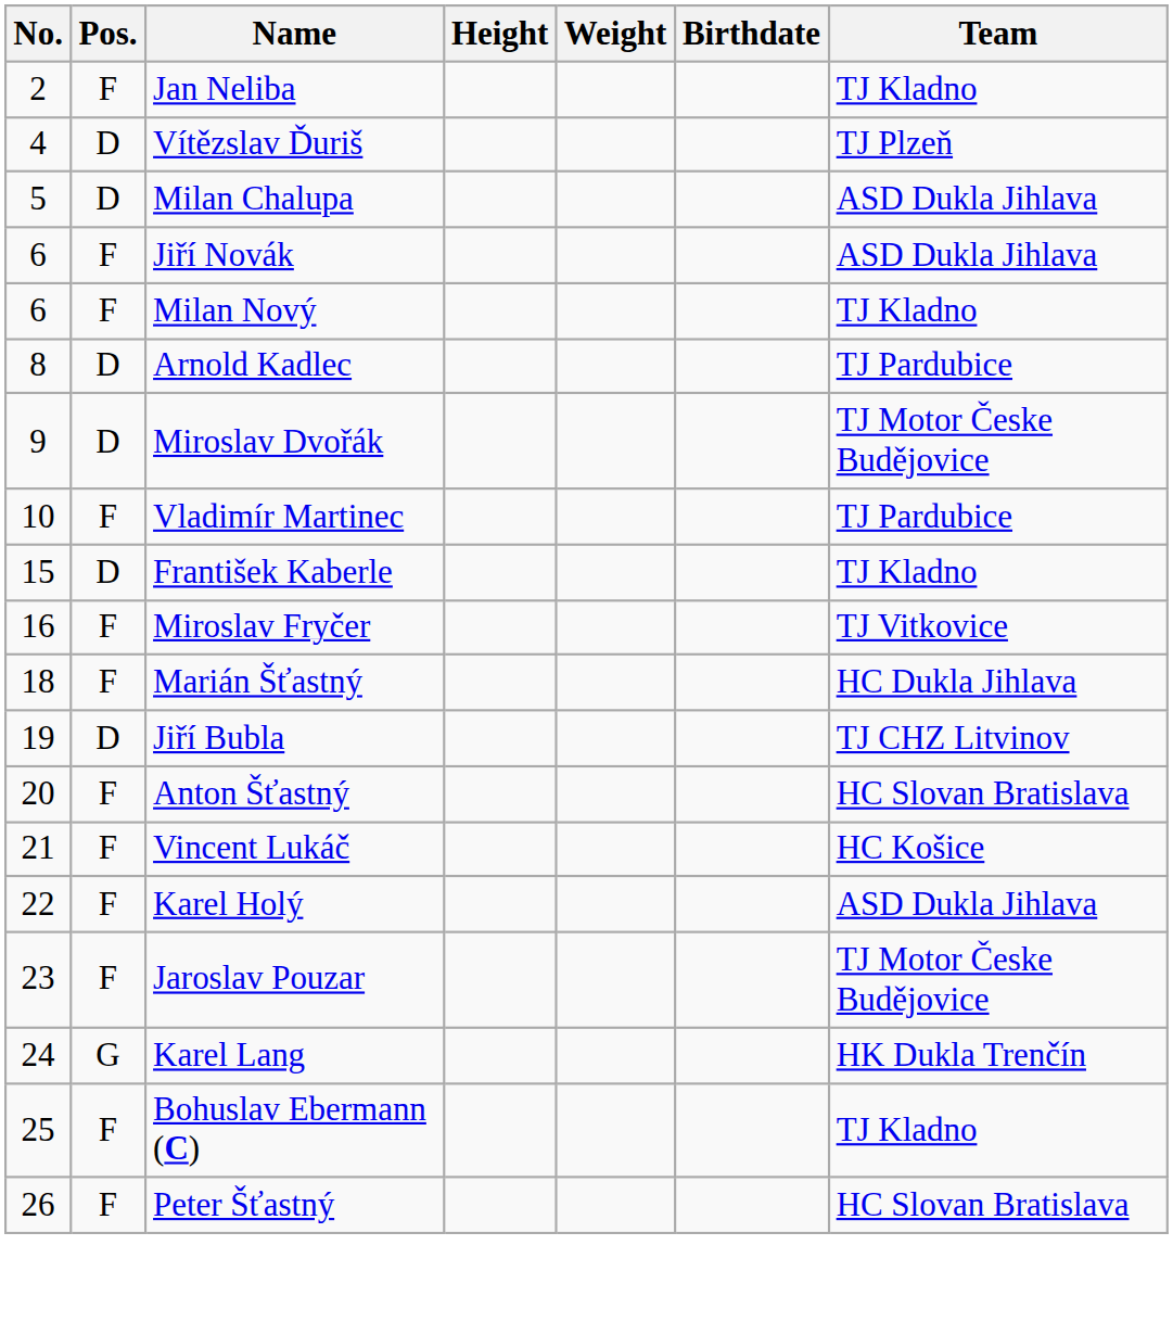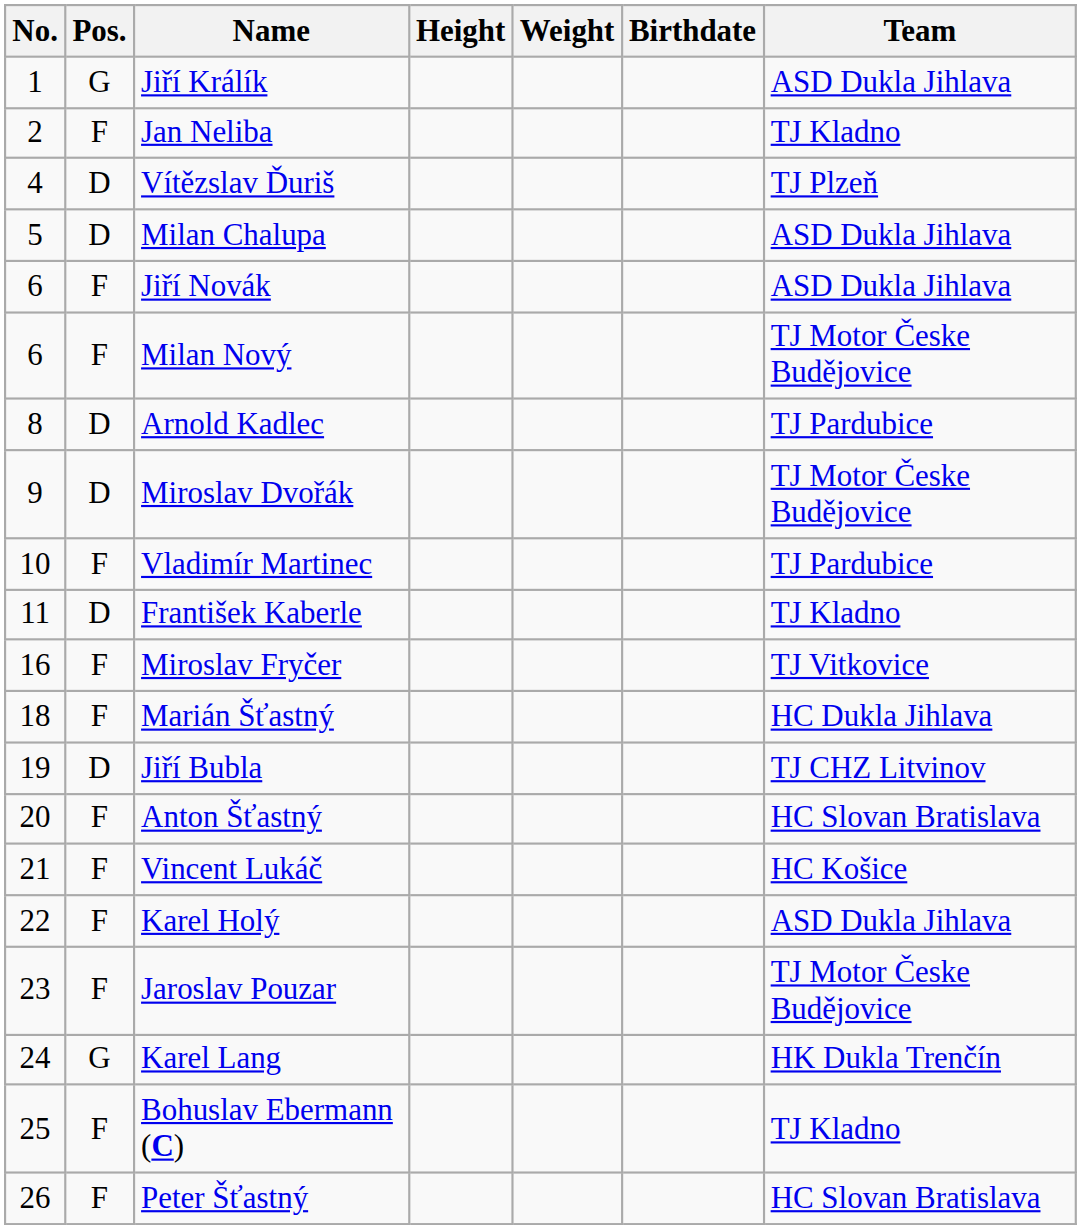 <table class="wikitable sortable" width="80%" style="font-size: 90%; text-align: center;">
 <tr>
 <th>No.</th>
 <th>Pos.</th>
 <th>Name</th>
 <th>Height</th>
 <th>Weight</th>
 <th>Birthdate</th>
 <th>Team</th>
+</tr>
+<tr>
+<td>1</td>
+<td>G</td>
+<td style="text-align:left;"><a href='#'>Jiří Králík</a></td>
+<td></td>
+<td></td>
+<td style="text-align:right;"></td>
+<td style="text-align:left;"> <a href='#'>ASD Dukla Jihlava</a></td>
 </tr>
 <tr>
 <td>2</td>
 <td>F</td>
 <td style="text-align:left;"><a href='#'>Jan Neliba</a></td>
 <td></td>
 <td></td>
 <td style="text-align:right;"></td>
 <td style="text-align:left;"> <a href='#'>TJ Kladno</a></td>
 </tr>
 <tr>
 <td>4</td>
 <td>D</td>
 <td style="text-align:left;"><a href='#'>Vítězslav Ďuriš</a></td>
 <td></td>
 <td></td>
 <td style="text-align:right;"></td>
 <td style="text-align:left;"> <a href='#'>TJ Plzeň</a></td>
 </tr>
 <tr>
 <td>5</td>
 <td>D</td>
 <td style="text-align:left;"><a href='#'>Milan Chalupa</a></td>
 <td></td>
 <td></td>
 <td style="text-align:right;"></td>
 <td style="text-align:left;"> <a href='#'>ASD Dukla Jihlava</a></td>
 </tr>
 <tr>
 <td>6</td>
 <td>F</td>
 <td style="text-align:left;"><a href='#'>Jiří Novák</a></td>
 <td></td>
 <td></td>
 <td style="text-align:right;"></td>
 <td style="text-align:left;"> <a href='#'>ASD Dukla Jihlava</a></td>
 </tr>
 <tr>
 <td>6</td>
 <td>F</td>
 <td style="text-align:left;"><a href='#'>Milan Nový</a></td>
 <td></td>
 <td></td>
 <td style="text-align:right;"></td>
-<td style="text-align:left;"> <a href='#'>TJ Kladno</a></td>
+<td style="text-align:left;"> <a href='#'>TJ Motor Česke Budějovice</a></td>
 </tr>
 <tr>
 <td>8</td>
 <td>D</td>
 <td style="text-align:left;"><a href='#'>Arnold Kadlec</a></td>
 <td></td>
 <td></td>
 <td style="text-align:right;"></td>
 <td style="text-align:left;"> <a href='#'>TJ Pardubice</a></td>
 </tr>
 <tr>
 <td>9</td>
 <td>D</td>
 <td style="text-align:left;"><a href='#'>Miroslav Dvořák</a></td>
 <td></td>
 <td></td>
 <td style="text-align:right;"></td>
 <td style="text-align:left;"> <a href='#'>TJ Motor Česke Budějovice</a></td>
 </tr>
 <tr>
 <td>10</td>
 <td>F</td>
 <td style="text-align:left;"><a href='#'>Vladimír Martinec</a></td>
 <td></td>
 <td></td>
 <td style="text-align:right;"></td>
 <td style="text-align:left;"> <a href='#'>TJ Pardubice</a></td>
 </tr>
 <tr>
-<td>15</td>
+<td>11</td>
 <td>D</td>
 <td style="text-align:left;"><a href='#'>František Kaberle</a></td>
 <td></td>
 <td></td>
 <td style="text-align:right;"></td>
 <td style="text-align:left;"> <a href='#'>TJ Kladno</a></td>
 </tr>
 <tr>
 <td>16</td>
 <td>F</td>
 <td style="text-align:left;"><a href='#'>Miroslav Fryčer</a></td>
 <td></td>
 <td></td>
 <td style="text-align:right;"></td>
 <td style="text-align:left;"> <a href='#'>TJ Vitkovice</a></td>
 </tr>
 <tr>
 <td>18</td>
 <td>F</td>
 <td style="text-align:left;"><a href='#'>Marián Šťastný</a></td>
 <td></td>
 <td></td>
 <td style="text-align:right;"></td>
 <td style="text-align:left;"> <a href='#'>HC Dukla Jihlava</a></td>
 </tr>
 <tr>
 <td>19</td>
 <td>D</td>
 <td style="text-align:left;"><a href='#'>Jiří Bubla</a></td>
 <td></td>
 <td></td>
 <td style="text-align:right;"></td>
 <td style="text-align:left;"> <a href='#'>TJ CHZ Litvinov</a></td>
 </tr>
 <tr>
 <td>20</td>
 <td>F</td>
 <td style="text-align:left;"><a href='#'>Anton Šťastný</a></td>
 <td></td>
 <td></td>
 <td style="text-align:right;"></td>
 <td style="text-align:left;"> <a href='#'>HC Slovan Bratislava</a></td>
 </tr>
 <tr>
 <td>21</td>
 <td>F</td>
 <td style="text-align:left;"><a href='#'>Vincent Lukáč</a></td>
 <td></td>
 <td></td>
 <td style="text-align:right;"></td>
 <td style="text-align:left;"> <a href='#'>HC Košice</a></td>
 </tr>
 <tr>
 <td>22</td>
 <td>F</td>
 <td style="text-align:left;"><a href='#'>Karel Holý</a></td>
 <td></td>
 <td></td>
 <td style="text-align:right;"></td>
 <td style="text-align:left;"> <a href='#'>ASD Dukla Jihlava</a></td>
 </tr>
 <tr>
 <td>23</td>
 <td>F</td>
 <td style="text-align:left;"><a href='#'>Jaroslav Pouzar</a></td>
 <td></td>
 <td></td>
 <td style="text-align:right;"></td>
 <td style="text-align:left;"> <a href='#'>TJ Motor Česke Budějovice</a></td>
 </tr>
 <tr>
 <td>24</td>
 <td>G</td>
 <td style="text-align:left;"><a href='#'>Karel Lang</a></td>
 <td></td>
 <td></td>
 <td style="text-align:right;"></td>
 <td style="text-align:left;"> <a href='#'>HK Dukla Trenčín</a></td>
 </tr>
 <tr>
 <td>25</td>
 <td>F</td>
 <td style="text-align:left;"><a href='#'>Bohuslav Ebermann</a> (<strong><a href='#'>C</a></strong>)</td>
 <td></td>
 <td></td>
 <td style="text-align:right;"></td>
 <td style="text-align:left;"> <a href='#'>TJ Kladno</a></td>
 </tr>
 <tr>
 <td>26</td>
 <td>F</td>
 <td style="text-align:left;"><a href='#'>Peter Šťastný</a></td>
 <td></td>
 <td></td>
 <td style="text-align:right;"></td>
 <td style="text-align:left;"> <a href='#'>HC Slovan Bratislava</a></td>
 </tr>
 </table>
